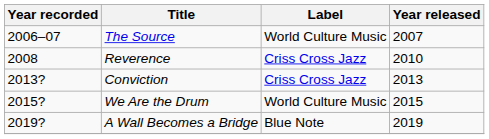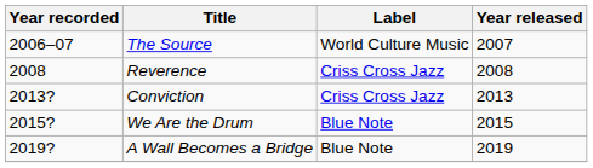 <table class="wikitable sortable">
 <tr>
 <th>Year recorded</th>
 <th>Title</th>
 <th>Label</th>
 <th>Year released</th>
 </tr>
 <tr>
 <td>2006–07</td>
 <td><em><a href='#'>The Source</a></em></td>
 <td>World Culture Music</td>
 <td>2007</td>
 </tr>
 <tr>
 <td>2008</td>
 <td><em>Reverence</em></td>
 <td><a href='#'>Criss Cross Jazz</a></td>
-<td>2010</td>
+<td>2008</td>
 </tr>
 <tr>
 <td>2013?</td>
 <td><em>Conviction</em></td>
 <td><a href='#'>Criss Cross Jazz</a></td>
 <td>2013</td>
 </tr>
 <tr>
 <td>2015?</td>
 <td><em>We Are the Drum</em></td>
-<td>World Culture Music</td>
+<td><a href='#'>Blue Note</a></td>
 <td>2015</td>
 </tr>
 <tr>
 <td>2019?</td>
 <td><em>A Wall Becomes a Bridge</em></td>
 <td>Blue Note</td>
 <td>2019</td>
 </tr>
 <tr>
 </tr>
 </table>
